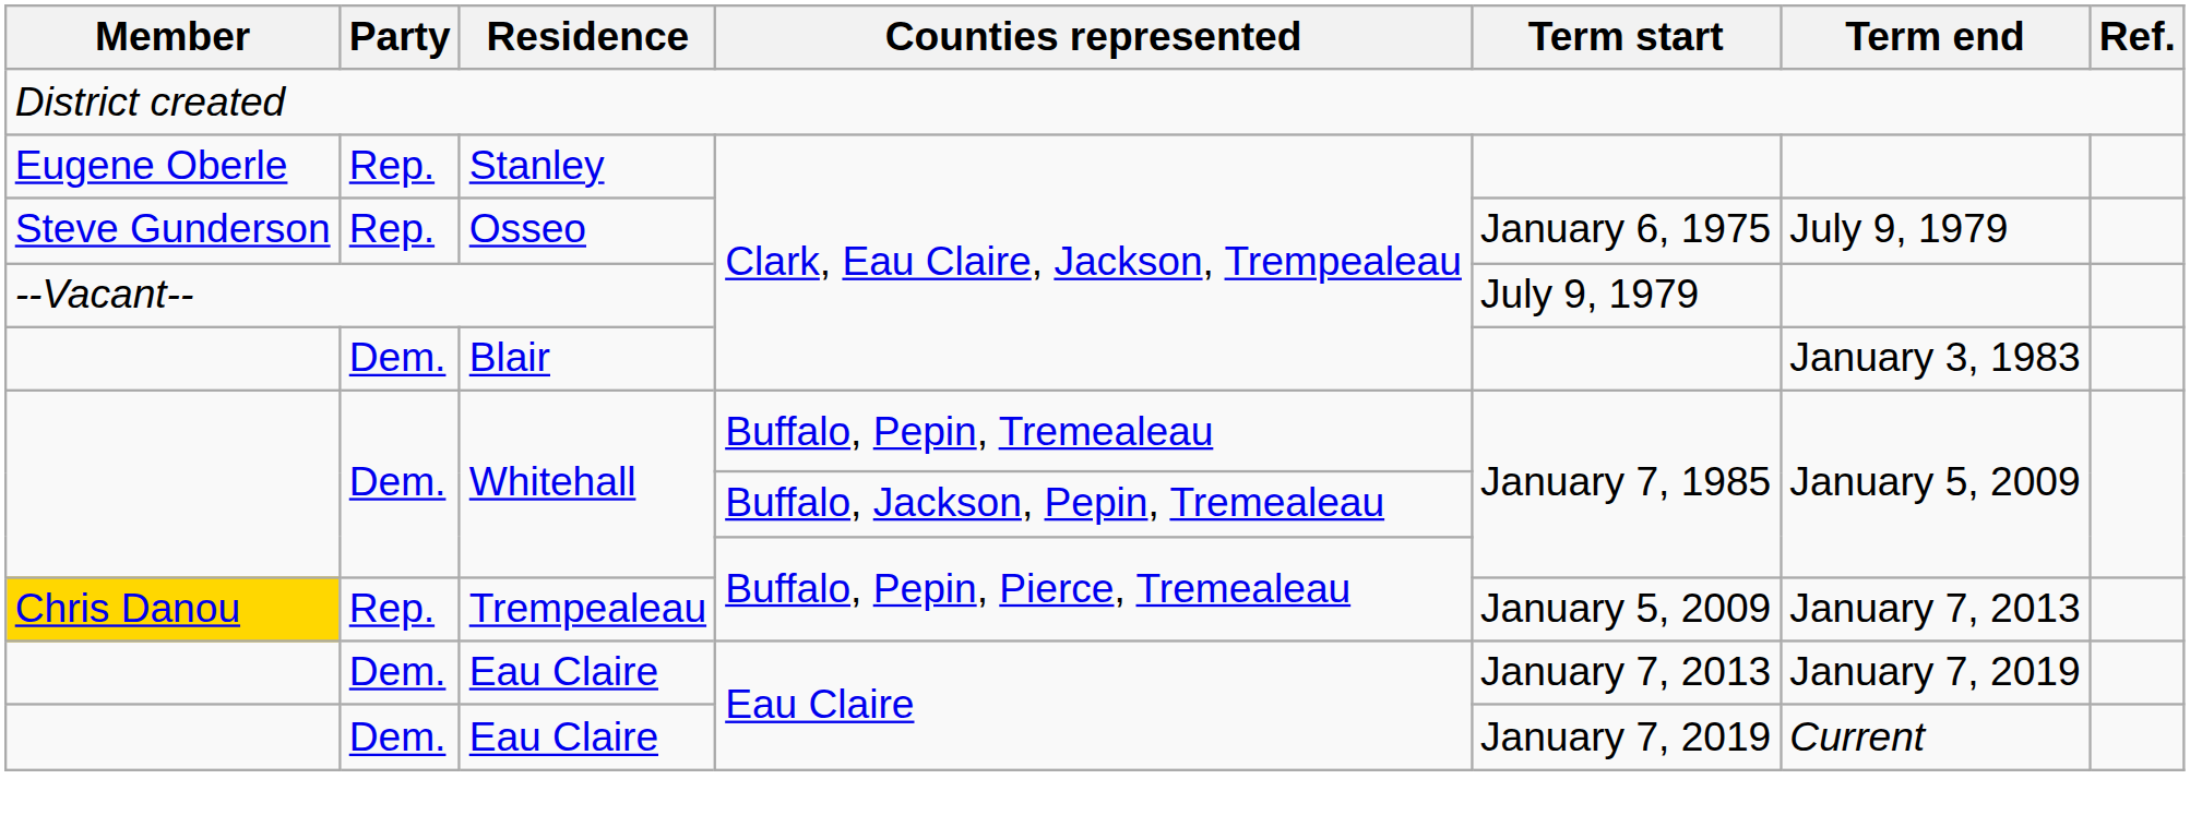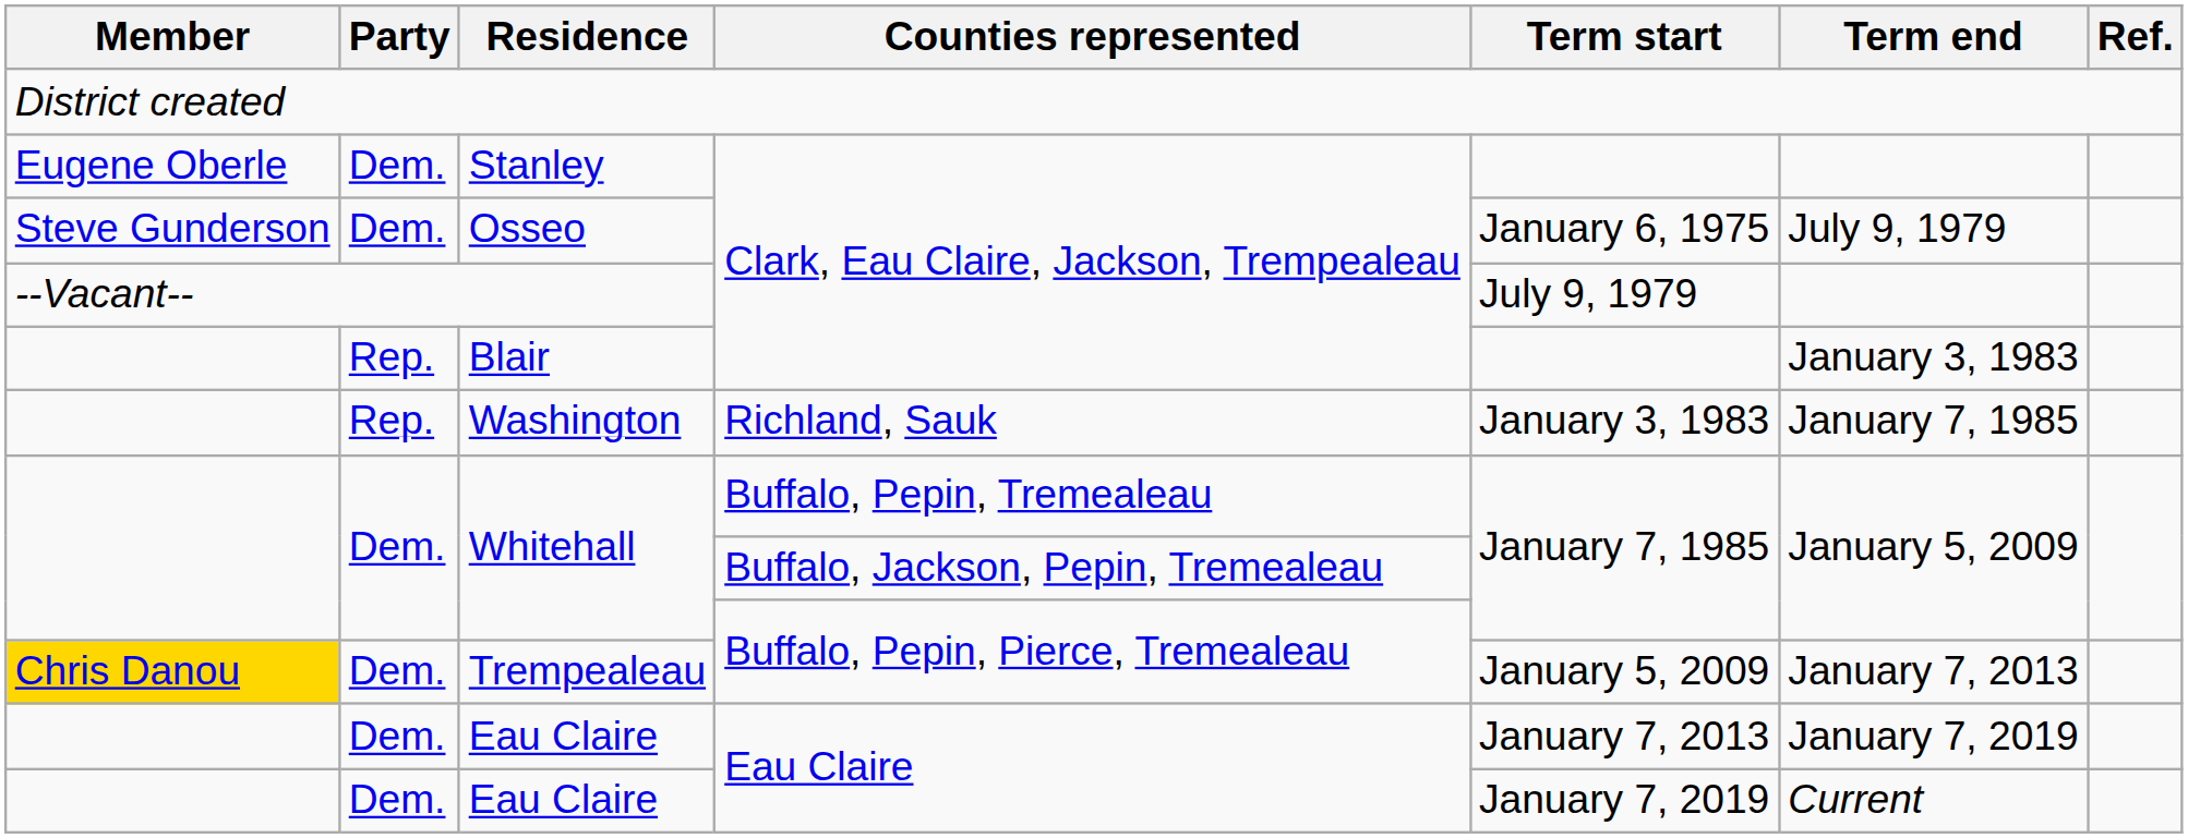 <table class="wikitable">
 <tr>
 <th>Member</th>
 <th>Party</th>
 <th>Residence</th>
 <th>Counties represented</th>
 <th>Term start</th>
 <th>Term end</th>
 <th>Ref.</th>
 </tr>
 <tr>
 <td colspan="7"><em>District created</em></td>
 </tr>
 <tr>
 <td><a href='#'>Eugene Oberle</a></td>
-<td><a href='#'>Rep.</a></td>
+<td><a href='#'>Dem.</a></td>
 <td><a href='#'>Stanley</a></td>
 <td rowspan="4"><a href='#'>Clark</a>, <a href='#'>Eau Claire</a>, <a href='#'>Jackson</a>, <a href='#'>Trempealeau</a></td>
 <td></td>
 <td></td>
 <td></td>
 </tr>
 <tr>
 <td><a href='#'>Steve Gunderson</a></td>
-<td><a href='#'>Rep.</a></td>
+<td><a href='#'>Dem.</a></td>
 <td><a href='#'>Osseo</a></td>
 <td>January 6, 1975</td>
 <td>July 9, 1979</td>
 </tr>
 <tr>
 <td colspan="3"><em>--Vacant--</em></td>
 <td>July 9, 1979</td>
 <td></td>
 <td></td>
 </tr>
 <tr>
 <td></td>
-<td><a href='#'>Dem.</a></td>
+<td><a href='#'>Rep.</a></td>
 <td><a href='#'>Blair</a></td>
 <td></td>
 <td>January 3, 1983</td>
+<td></td>
+</tr>
+<tr>
+<td></td>
+<td><a href='#'>Rep.</a></td>
+<td><a href='#'>Washington</a></td>
+<td><a href='#'>Richland</a>, <a href='#'>Sauk</a></td>
+<td>January 3, 1983</td>
+<td>January 7, 1985</td>
 <td></td>
 </tr>
 <tr style="height:2em">
 <td rowspan="3"></td>
 <td rowspan="3" ><a href='#'>Dem.</a></td>
 <td rowspan="3"><a href='#'>Whitehall</a></td>
 <td><a href='#'>Buffalo</a>, <a href='#'>Pepin</a>, <a href='#'>Tremealeau</a></td>
 <td rowspan="3">January 7, 1985</td>
 <td rowspan="3">January 5, 2009</td>
 <td rowspan="3"></td>
 </tr>
 <tr style="height:1em">
 <td><a href='#'>Buffalo</a>, <a href='#'>Jackson</a>, <a href='#'>Pepin</a>, <a href='#'>Tremealeau</a></td>
 </tr>
 <tr style="height:1em">
 <td rowspan="2"><a href='#'>Buffalo</a>, <a href='#'>Pepin</a>, <a href='#'>Pierce</a>, <a href='#'>Tremealeau</a></td>
 </tr>
 <tr>
 <td style="background: gold;"><a href='#'>Chris Danou</a></td>
-<td><a href='#'>Rep.</a></td>
+<td><a href='#'>Dem.</a></td>
 <td><a href='#'>Trempealeau</a></td>
 <td>January 5, 2009</td>
 <td>January 7, 2013</td>
 <td></td>
 </tr>
 <tr>
 <td></td>
 <td><a href='#'>Dem.</a></td>
 <td><a href='#'>Eau Claire</a></td>
 <td rowspan="2"><a href='#'>Eau Claire</a></td>
 <td>January 7, 2013</td>
 <td>January 7, 2019</td>
 <td></td>
 </tr>
 <tr>
 <td></td>
 <td><a href='#'>Dem.</a></td>
 <td><a href='#'>Eau Claire</a></td>
 <td>January 7, 2019</td>
 <td><em>Current</em></td>
 <td></td>
 </tr>
 </table>
